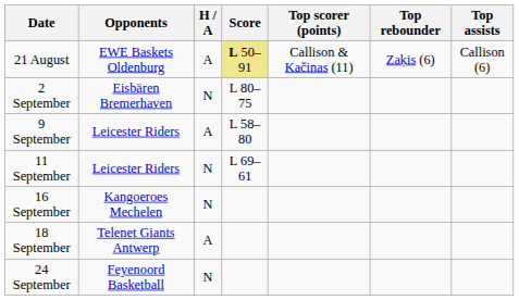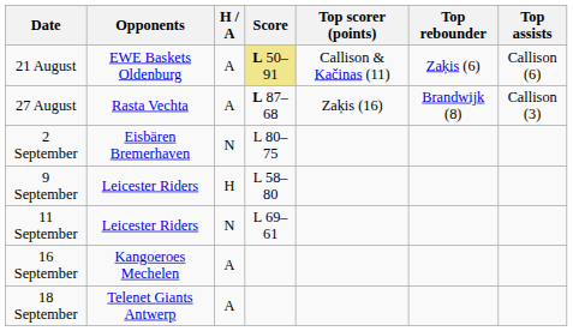 <table class="wikitable" style="text-align:center">
 <tr>
 <th>Date</th>
 <th>Opponents</th>
 <th>H / A</th>
 <th>Score</th>
 <th>Top scorer (points)</th>
 <th>Top rebounder</th>
 <th>Top assists</th>
 </tr>
 <tr>
 <td>21 August</td>
 <td> <a href='#'>EWE Baskets Oldenburg</a></td>
 <td>A</td>
 <td style="background: khaki;"><strong>L</strong> 50–91</td>
 <td>Callison & <a href='#'>Kačinas</a> (11)</td>
 <td><a href='#'>Zaķis</a> (6)</td>
 <td>Callison (6)</td>
 </tr>
 <tr>
+<td>27 August</td>
+<td> <a href='#'>Rasta Vechta</a></td>
+<td>A</td>
+<td><strong>L</strong> 87–68</td>
+<td>Zaķis (16)</td>
+<td><a href='#'>Brandwijk</a> (8)</td>
+<td>Callison (3)</td>
+</tr>
+<tr>
 <td>2 September</td>
 <td> <a href='#'>Eisbären Bremerhaven</a></td>
 <td>N</td>
 <td>L 80–75</td>
 <td></td>
 <td></td>
 <td></td>
 </tr>
 <tr>
 <td>9 September</td>
 <td> <a href='#'>Leicester Riders</a></td>
-<td>A</td>
+<td>H</td>
 <td>L 58–80</td>
 <td></td>
 <td></td>
 <td></td>
 </tr>
 <tr>
 <td>11 September</td>
 <td> <a href='#'>Leicester Riders</a></td>
 <td>N</td>
 <td>L 69–61</td>
 <td></td>
 <td></td>
 <td></td>
 </tr>
 <tr>
 <td>16 September</td>
 <td> <a href='#'>Kangoeroes Mechelen</a></td>
-<td>N</td>
+<td>A</td>
 <td></td>
 <td></td>
 <td></td>
 <td></td>
 </tr>
 <tr>
 <td>18 September</td>
 <td> <a href='#'>Telenet Giants Antwerp</a></td>
 <td>A</td>
 <td></td>
 <td></td>
 <td></td>
 <td></td>
 </tr>
-<tr>
-<td>24 September</td>
-<td> <a href='#'>Feyenoord Basketball</a></td>
-<td>N</td>
-<td></td>
-<td></td>
-<td></td>
-<td></td>
-</tr>
 </table>
